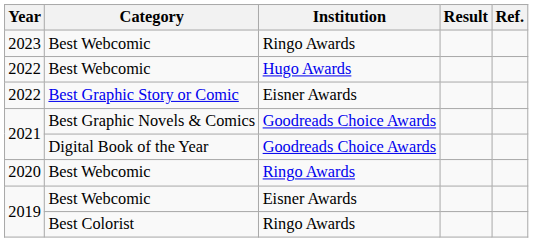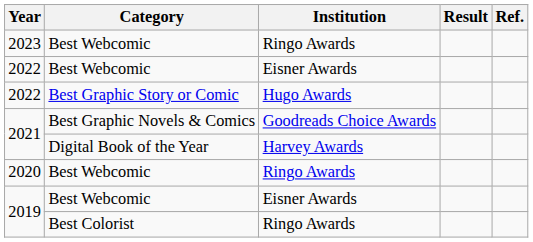 <table class="wikitable">
 <tr>
 <th>Year</th>
 <th>Category</th>
 <th>Institution</th>
 <th>Result</th>
 <th>Ref.</th>
 </tr>
 <tr>
 <td>2023</td>
 <td>Best Webcomic</td>
 <td>Ringo Awards</td>
 <td></td>
 <td></td>
 </tr>
 <tr>
 <td>2022</td>
 <td>Best Webcomic</td>
-<td><a href='#'>Hugo Awards</a></td>
+<td>Eisner Awards</td>
 <td></td>
 <td></td>
 </tr>
 <tr>
 <td>2022</td>
 <td><a href='#'>Best Graphic Story or Comic</a></td>
-<td>Eisner Awards</td>
+<td><a href='#'>Hugo Awards</a></td>
 <td></td>
 <td></td>
 </tr>
 <tr>
 <td rowspan="2">2021</td>
 <td>Best Graphic Novels & Comics</td>
 <td><a href='#'>Goodreads Choice Awards</a></td>
 <td></td>
 <td></td>
 </tr>
 <tr>
 <td>Digital Book of the Year</td>
-<td><a href='#'>Goodreads Choice Awards</a></td>
+<td><a href='#'>Harvey Awards</a></td>
 <td></td>
 <td></td>
 </tr>
 <tr>
 <td>2020</td>
 <td>Best Webcomic</td>
 <td><a href='#'>Ringo Awards</a></td>
 <td></td>
 <td></td>
 </tr>
 <tr>
 <td rowspan="2">2019</td>
 <td>Best Webcomic</td>
 <td>Eisner Awards</td>
 <td></td>
 <td></td>
 </tr>
 <tr>
 <td>Best Colorist</td>
 <td>Ringo Awards</td>
 <td></td>
 <td></td>
 </tr>
 </table>
